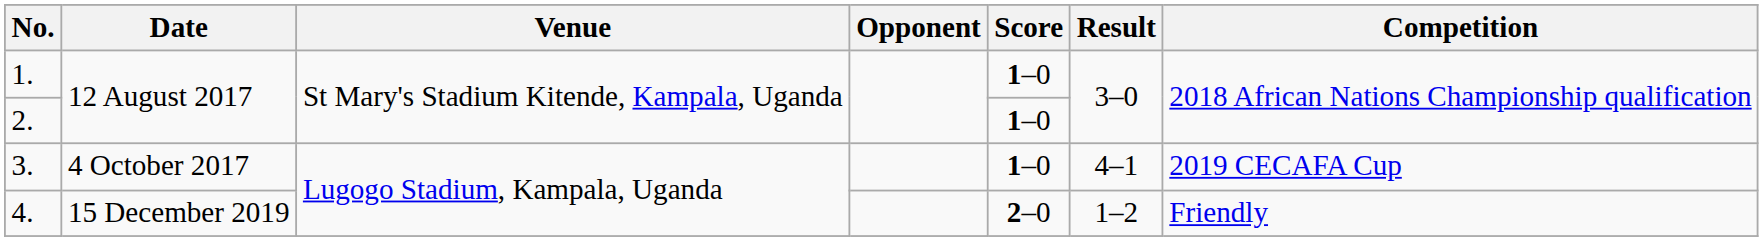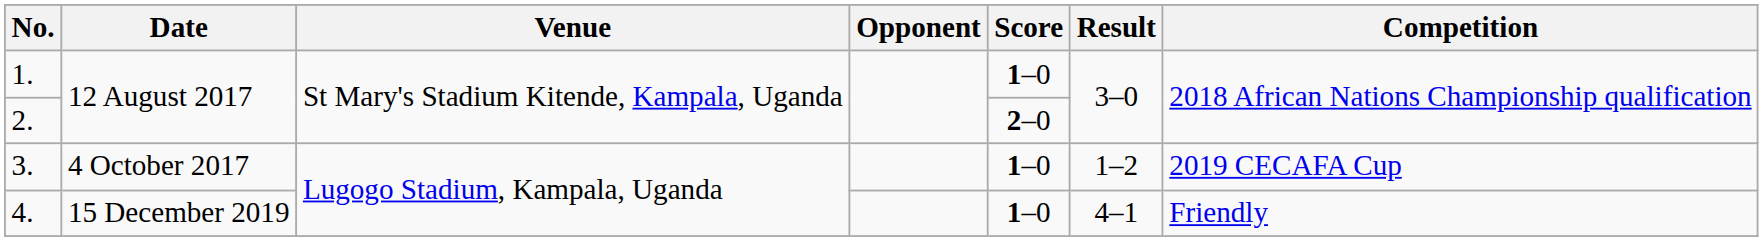 <table class="wikitable">
 <tr>
 <th>No.</th>
 <th>Date</th>
 <th>Venue</th>
 <th>Opponent</th>
 <th>Score</th>
 <th>Result</th>
 <th>Competition</th>
 </tr>
 <tr>
 <td>1.</td>
 <td rowspan=2>12 August 2017</td>
 <td rowspan=2>St Mary's Stadium Kitende, <a href='#'>Kampala</a>, Uganda</td>
 <td rowspan=2></td>
 <td align=center><strong>1</strong>–0</td>
 <td rowspan=2 align=center>3–0</td>
 <td rowspan=2><a href='#'>2018 African Nations Championship qualification</a></td>
 </tr>
 <tr>
 <td>2.</td>
-<td align=center><strong>1</strong>–0</td>
+<td align=center><strong>2</strong>–0</td>
 </tr>
 <tr>
 <td>3.</td>
 <td>4 October 2017</td>
 <td rowspan=2><a href='#'>Lugogo Stadium</a>, Kampala, Uganda</td>
 <td></td>
 <td align=center><strong>1</strong>–0</td>
-<td align=center>4–1</td>
+<td align=center>1–2</td>
 <td><a href='#'>2019 CECAFA Cup</a></td>
 </tr>
 <tr>
 <td>4.</td>
 <td>15 December 2019</td>
 <td></td>
-<td align=center><strong>2</strong>–0</td>
-<td align=center>1–2</td>
+<td align=center><strong>1</strong>–0</td>
+<td align=center>4–1</td>
 <td><a href='#'>Friendly</a></td>
 </tr>
 </table>
